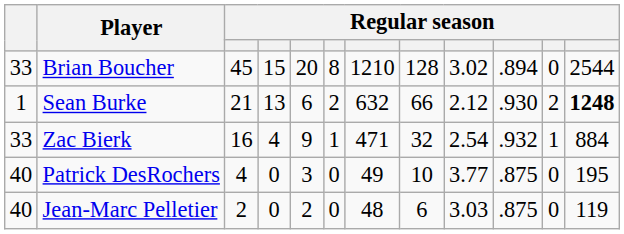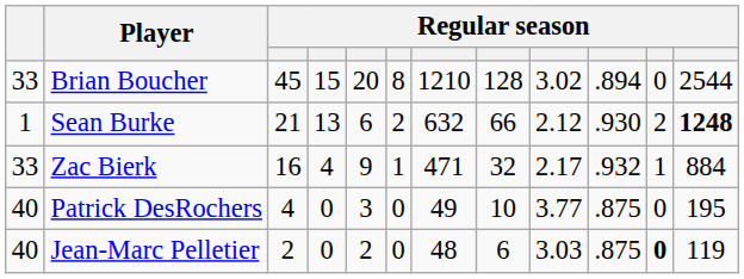 <table class="wikitable plainrowheaders" style="text-align:center;">
 <tr>
 <th scope="col" rowspan="2"></th>
 <th scope="col" rowspan="2">Player</th>
 <th scope=colgroup colspan=10>Regular season</th>
 </tr>
 <tr>
 <th scope="col"></th>
 <th scope="col"></th>
 <th scope="col"></th>
 <th scope="col"></th>
 <th scope="col"></th>
 <th scope="col"></th>
 <th scope="col"></th>
 <th scope="col"></th>
 <th scope="col"></th>
 <th scope="col"></th>
 </tr>
 <tr>
 <td scope="row">33</td>
 <td align="left"><a href='#'>Brian Boucher</a></td>
 <td>45</td>
 <td>15</td>
 <td>20</td>
 <td>8</td>
 <td>1210</td>
 <td>128</td>
 <td>3.02</td>
 <td>.894</td>
 <td>0</td>
 <td>2544</td>
 </tr>
 <tr>
 <td scope="row">1</td>
 <td align="left"><a href='#'>Sean Burke</a></td>
 <td>21</td>
 <td>13</td>
 <td>6</td>
 <td>2</td>
 <td>632</td>
 <td>66</td>
 <td>2.12</td>
 <td>.930</td>
 <td>2</td>
 <td><strong>1248</strong></td>
 </tr>
 <tr>
 <td scope="row">33</td>
 <td align="left"><a href='#'>Zac Bierk</a></td>
 <td>16</td>
 <td>4</td>
 <td>9</td>
 <td>1</td>
 <td>471</td>
 <td>32</td>
-<td>2.54</td>
+<td>2.17</td>
 <td>.932</td>
 <td>1</td>
 <td>884</td>
 </tr>
 <tr>
 <td scope="row">40</td>
 <td align="left"><a href='#'>Patrick DesRochers</a></td>
 <td>4</td>
 <td>0</td>
 <td>3</td>
 <td>0</td>
 <td>49</td>
 <td>10</td>
 <td>3.77</td>
 <td>.875</td>
 <td>0</td>
 <td>195</td>
 </tr>
 <tr>
 <td scope="row">40</td>
 <td align="left"><a href='#'>Jean-Marc Pelletier</a></td>
 <td>2</td>
 <td>0</td>
 <td>2</td>
 <td>0</td>
 <td>48</td>
 <td>6</td>
 <td>3.03</td>
 <td>.875</td>
-<td>0</td>
+<td><strong>0</strong></td>
 <td>119</td>
 </tr>
 </table>
